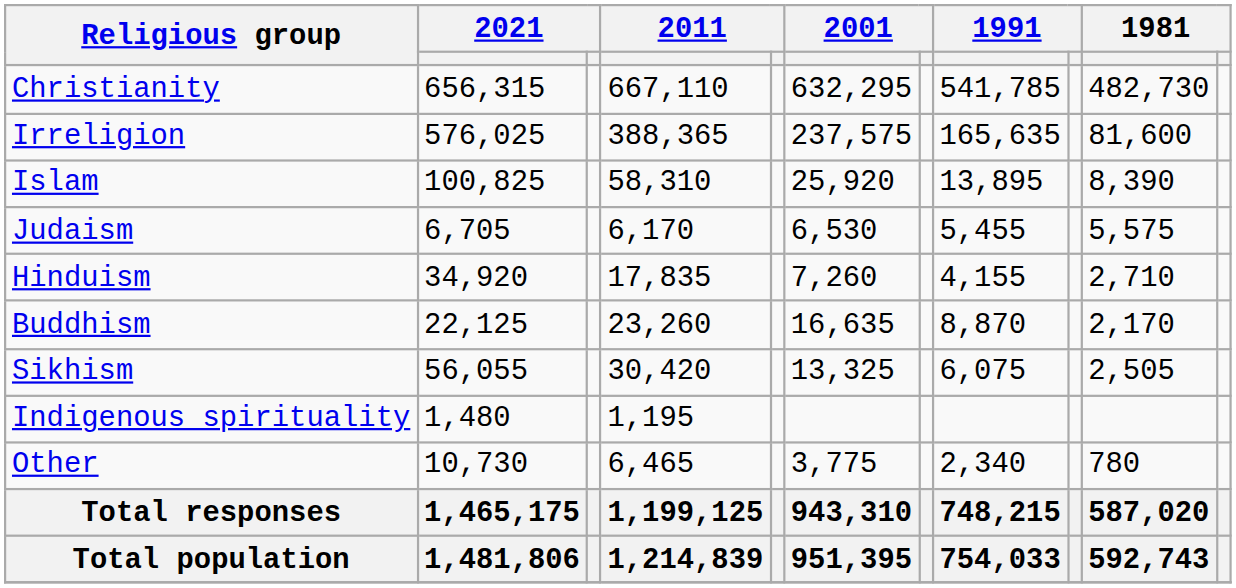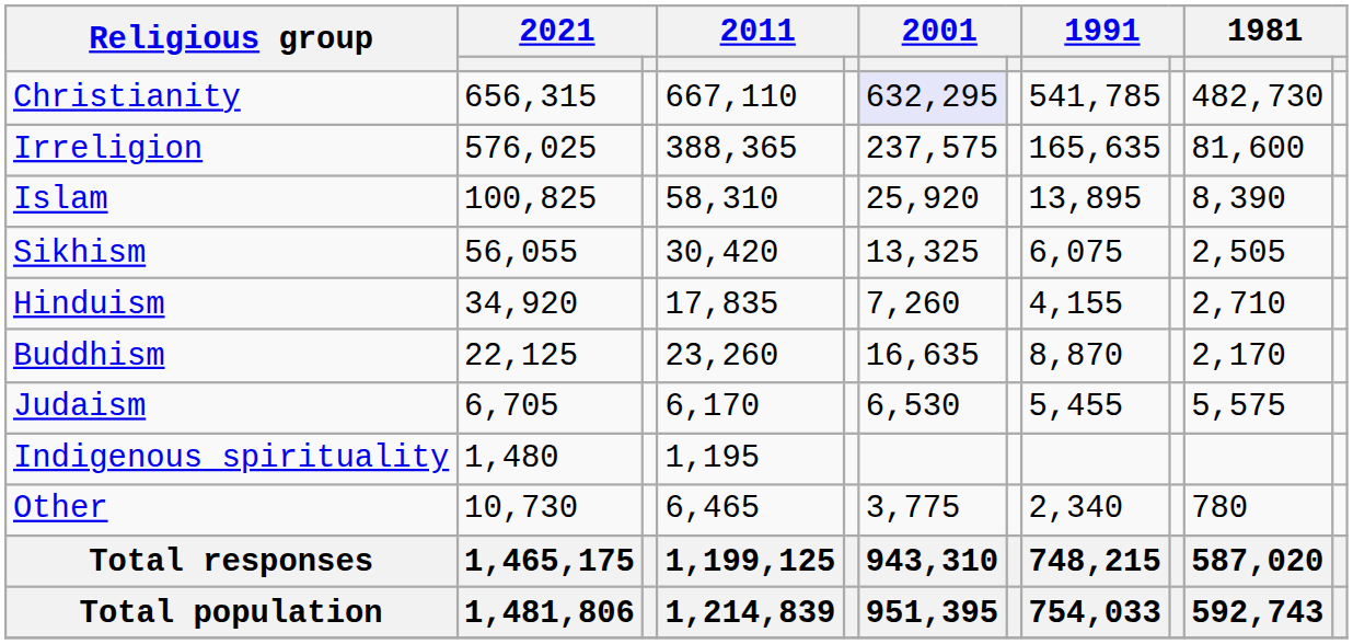 <table class="wikitable collapsible sortable">
 <tr>
 <th rowspan="2"><a href='#'>Religious</a> group</th>
 <th colspan="2"><a href='#'>2021</a></th>
 <th colspan="2"><a href='#'>2011</a></th>
 <th colspan="2"><a href='#'>2001</a></th>
 <th colspan="2"><a href='#'>1991</a></th>
 <th colspan="2">1981</th>
 </tr>
 <tr>
 <th><a href='#'></a></th>
 <th></th>
 <th></th>
 <th></th>
 <th></th>
 <th></th>
 <th></th>
 <th></th>
 <th></th>
 <th></th>
 </tr>
 <tr>
 <td><a href='#'>Christianity</a> </td>
 <td>656,315</td>
 <td></td>
 <td>667,110</td>
 <td></td>
-<td>632,295</td>
+<td style="background: lavender;">632,295</td>
 <td></td>
 <td>541,785</td>
 <td></td>
 <td>482,730</td>
 <td></td>
 </tr>
 <tr>
 <td><a href='#'>Irreligion</a></td>
 <td>576,025</td>
 <td></td>
 <td>388,365</td>
 <td></td>
 <td>237,575</td>
 <td></td>
 <td>165,635</td>
 <td></td>
 <td>81,600</td>
 <td></td>
 </tr>
 <tr>
 <td><a href='#'>Islam</a> </td>
 <td>100,825</td>
 <td></td>
 <td>58,310</td>
 <td></td>
 <td>25,920</td>
 <td></td>
 <td>13,895</td>
 <td></td>
 <td>8,390</td>
 <td></td>
 </tr>
 <tr>
-<td><a href='#'>Judaism</a> </td>
-<td>6,705</td>
+<td><a href='#'>Sikhism</a> </td>
+<td>56,055</td>
 <td></td>
-<td>6,170</td>
+<td>30,420</td>
 <td></td>
-<td>6,530</td>
+<td>13,325</td>
 <td></td>
-<td>5,455</td>
+<td>6,075</td>
 <td></td>
-<td>5,575</td>
+<td>2,505</td>
 <td></td>
 </tr>
 <tr>
 <td><a href='#'>Hinduism</a> </td>
 <td>34,920</td>
 <td></td>
 <td>17,835</td>
 <td></td>
 <td>7,260</td>
 <td></td>
 <td>4,155</td>
 <td></td>
 <td>2,710</td>
 <td></td>
 </tr>
 <tr>
 <td><a href='#'>Buddhism</a> </td>
 <td>22,125</td>
 <td></td>
 <td>23,260</td>
 <td></td>
 <td>16,635</td>
 <td></td>
 <td>8,870</td>
 <td></td>
 <td>2,170</td>
 <td></td>
 </tr>
 <tr>
-<td><a href='#'>Sikhism</a> </td>
-<td>56,055</td>
+<td><a href='#'>Judaism</a> </td>
+<td>6,705</td>
 <td></td>
-<td>30,420</td>
+<td>6,170</td>
 <td></td>
-<td>13,325</td>
+<td>6,530</td>
 <td></td>
-<td>6,075</td>
+<td>5,455</td>
 <td></td>
-<td>2,505</td>
+<td>5,575</td>
 <td></td>
 </tr>
 <tr>
 <td><a href='#'>Indigenous spirituality</a></td>
 <td>1,480</td>
 <td></td>
 <td>1,195</td>
 <td></td>
 <td></td>
 <td></td>
 <td></td>
 <td></td>
 <td></td>
 <td></td>
 </tr>
 <tr>
 <td><a href='#'>Other</a></td>
 <td>10,730</td>
 <td></td>
 <td>6,465</td>
 <td></td>
 <td>3,775</td>
 <td></td>
 <td>2,340</td>
 <td></td>
 <td>780</td>
 <td></td>
 </tr>
 <tr>
 <th>Total responses</th>
 <th>1,465,175</th>
 <th></th>
 <th>1,199,125</th>
 <th></th>
 <th>943,310</th>
 <th></th>
 <th>748,215</th>
 <th></th>
 <th>587,020</th>
 <th></th>
 </tr>
 <tr class="sortbottom">
 <th>Total population</th>
 <th>1,481,806</th>
 <th></th>
 <th>1,214,839</th>
 <th></th>
 <th>951,395</th>
 <th></th>
 <th>754,033</th>
 <th></th>
 <th>592,743</th>
 <th></th>
 </tr>
 <tr class="sortbottom">
 </tr>
 </table>
